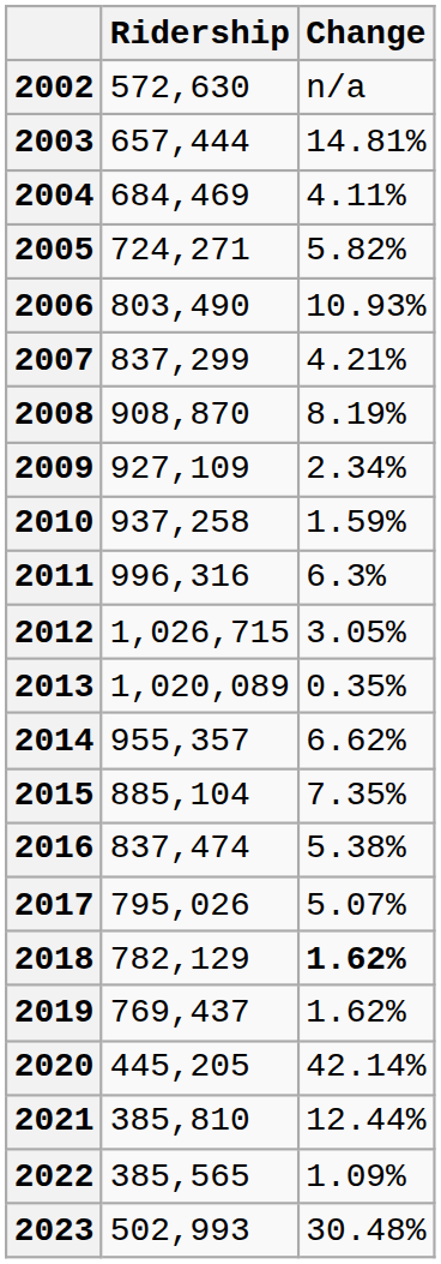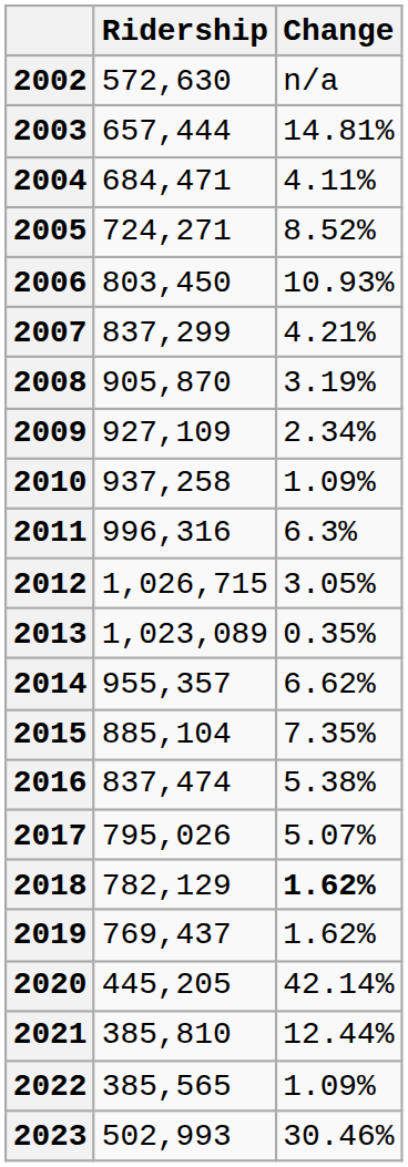 <table class="wikitable mw-collapsible">
 <tr>
 <th></th>
 <th>Ridership</th>
 <th>Change</th>
 </tr>
 <tr>
 <th>2002</th>
 <td>572,630</td>
 <td>n/a</td>
 </tr>
 <tr>
 <th>2003</th>
 <td>657,444</td>
 <td>14.81%</td>
 </tr>
 <tr>
 <th>2004</th>
-<td>684,469</td>
+<td>684,471</td>
 <td>4.11%</td>
 </tr>
 <tr>
 <th>2005</th>
 <td>724,271</td>
-<td>5.82%</td>
+<td>8.52%</td>
 </tr>
 <tr>
 <th>2006</th>
-<td>803,490</td>
+<td>803,450</td>
 <td>10.93%</td>
 </tr>
 <tr>
 <th>2007</th>
 <td>837,299</td>
 <td>4.21%</td>
 </tr>
 <tr>
 <th>2008</th>
-<td>908,870</td>
-<td>8.19%</td>
+<td>905,870</td>
+<td>3.19%</td>
 </tr>
 <tr>
 <th>2009</th>
 <td>927,109</td>
 <td>2.34%</td>
 </tr>
 <tr>
 <th>2010</th>
 <td>937,258</td>
-<td>1.59%</td>
+<td>1.09%</td>
 </tr>
 <tr>
 <th>2011</th>
 <td>996,316</td>
 <td>6.3%</td>
 </tr>
 <tr>
 <th>2012</th>
 <td>1,026,715</td>
 <td>3.05%</td>
 </tr>
 <tr>
 <th>2013</th>
-<td>1,020,089</td>
+<td>1,023,089</td>
 <td>0.35%</td>
 </tr>
 <tr>
 <th>2014</th>
 <td>955,357</td>
 <td>6.62%</td>
 </tr>
 <tr>
 <th>2015</th>
 <td>885,104</td>
 <td>7.35%</td>
 </tr>
 <tr>
 <th>2016</th>
 <td>837,474</td>
 <td>5.38%</td>
 </tr>
 <tr>
 <th>2017</th>
 <td>795,026</td>
 <td>5.07%</td>
 </tr>
 <tr>
 <th>2018</th>
 <td>782,129</td>
 <td><strong>1.62%</strong></td>
 </tr>
 <tr>
 <th>2019</th>
 <td>769,437</td>
 <td>1.62%</td>
 </tr>
 <tr>
 <th>2020</th>
 <td>445,205</td>
 <td>42.14%</td>
 </tr>
 <tr>
 <th>2021</th>
 <td>385,810</td>
 <td>12.44%</td>
 </tr>
 <tr>
 <th>2022</th>
 <td>385,565</td>
 <td>1.09%</td>
 </tr>
 <tr>
 <th>2023</th>
 <td>502,993</td>
-<td>30.48%</td>
+<td>30.46%</td>
 </tr>
 </table>
